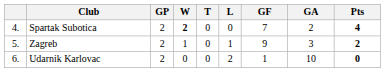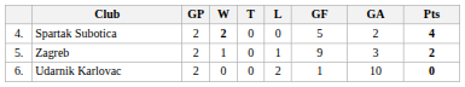 <table class="wikitable">
 <tr>
 <th width="30"></th>
 <th width="200">Club</th>
 <th width="30">GP</th>
 <th width="30">W</th>
 <th width="30">T</th>
 <th width="30">L</th>
 <th width="70">GF</th>
 <th width="70">GA</th>
 <th width="70">Pts</th>
 </tr>
 <tr bgcolor="#FFFFFF" align="center">
 <td>4.</td>
 <td align="left">Spartak Subotica</td>
 <td>2</td>
 <td><strong>2</strong></td>
 <td>0</td>
 <td>0</td>
-<td>7</td>
+<td>5</td>
 <td>2</td>
 <td><strong>4</strong></td>
 </tr>
 <tr bgcolor="#FFFFFF" align="center">
 <td>5.</td>
 <td align="left">Zagreb</td>
 <td>2</td>
 <td>1</td>
 <td>0</td>
 <td>1</td>
 <td>9</td>
 <td>3</td>
 <td><strong>2</strong></td>
 </tr>
 <tr bgcolor="#FFFFFF" align="center">
 <td>6.</td>
 <td align="left">Udarnik Karlovac</td>
 <td>2</td>
 <td>0</td>
 <td>0</td>
 <td>2</td>
 <td>1</td>
 <td>10</td>
 <td><strong>0</strong></td>
 </tr>
 </table>
